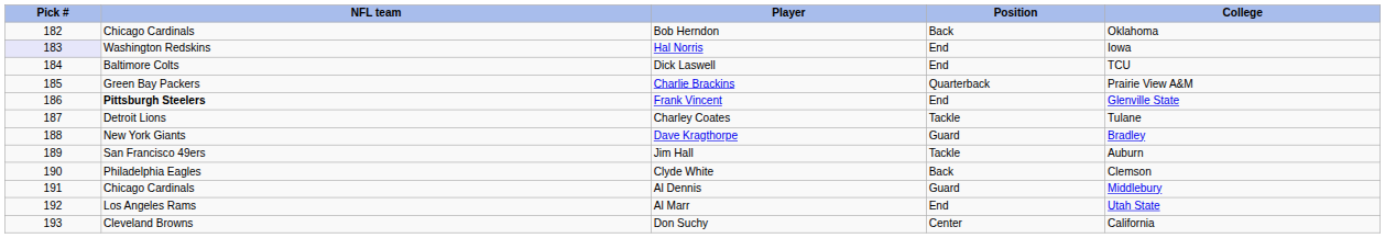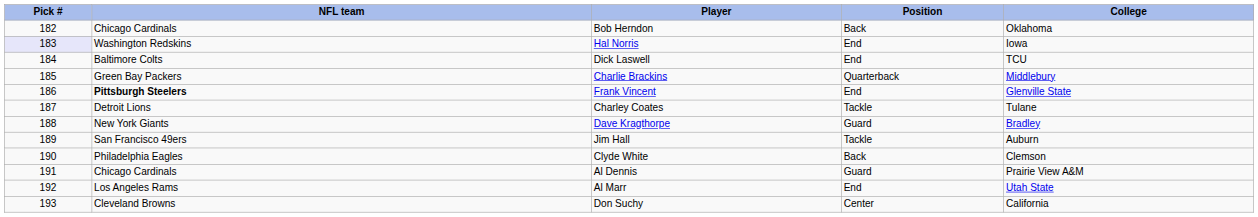 <table class="wikitable sortable sortable" style="width: 100%">
 <tr>
 <th style="background:#A8BDEC;" width=7%>Pick #</th>
 <th width=40% style="background:#A8BDEC;">NFL team</th>
 <th width=20% style="background:#A8BDEC;">Player</th>
 <th width=13% style="background:#A8BDEC;">Position</th>
 <th style="background:#A8BDEC;">College</th>
 </tr>
 <tr>
 <td align=center>182</td>
 <td>Chicago Cardinals</td>
 <td>Bob Herndon</td>
 <td>Back</td>
 <td>Oklahoma</td>
 </tr>
 <tr>
 <td align=center style="background: lavender;">183</td>
 <td>Washington Redskins</td>
 <td><a href='#'>Hal Norris</a></td>
 <td>End</td>
 <td>Iowa</td>
 </tr>
 <tr>
 <td align=center>184</td>
 <td>Baltimore Colts</td>
 <td>Dick Laswell</td>
 <td>End</td>
 <td>TCU</td>
 </tr>
 <tr>
 <td align=center>185</td>
 <td>Green Bay Packers</td>
 <td><a href='#'>Charlie Brackins</a></td>
 <td>Quarterback</td>
-<td>Prairie View A&M</td>
+<td><a href='#'>Middlebury</a></td>
 </tr>
 <tr>
 <td align=center>186</td>
 <td><strong>Pittsburgh Steelers</strong></td>
 <td><a href='#'>Frank Vincent</a></td>
 <td>End</td>
 <td><a href='#'>Glenville State</a></td>
 </tr>
 <tr>
 <td align=center>187</td>
 <td>Detroit Lions</td>
 <td>Charley Coates</td>
 <td>Tackle</td>
 <td>Tulane</td>
 </tr>
 <tr>
 <td align=center>188</td>
 <td>New York Giants</td>
 <td><a href='#'>Dave Kragthorpe</a></td>
 <td>Guard</td>
 <td><a href='#'>Bradley</a></td>
 </tr>
 <tr>
 <td align=center>189</td>
 <td>San Francisco 49ers</td>
 <td>Jim Hall</td>
 <td>Tackle</td>
 <td>Auburn</td>
 </tr>
 <tr>
 <td align=center>190</td>
 <td>Philadelphia Eagles</td>
 <td>Clyde White</td>
 <td>Back</td>
 <td>Clemson</td>
 </tr>
 <tr>
 <td align=center>191</td>
 <td>Chicago Cardinals</td>
 <td>Al Dennis</td>
 <td>Guard</td>
-<td><a href='#'>Middlebury</a></td>
+<td>Prairie View A&M</td>
 </tr>
 <tr>
 <td align=center>192</td>
 <td>Los Angeles Rams</td>
 <td>Al Marr</td>
 <td>End</td>
 <td><a href='#'>Utah State</a></td>
 </tr>
 <tr>
 <td align=center>193</td>
 <td>Cleveland Browns</td>
 <td>Don Suchy</td>
 <td>Center</td>
 <td>California</td>
 </tr>
 </table>
